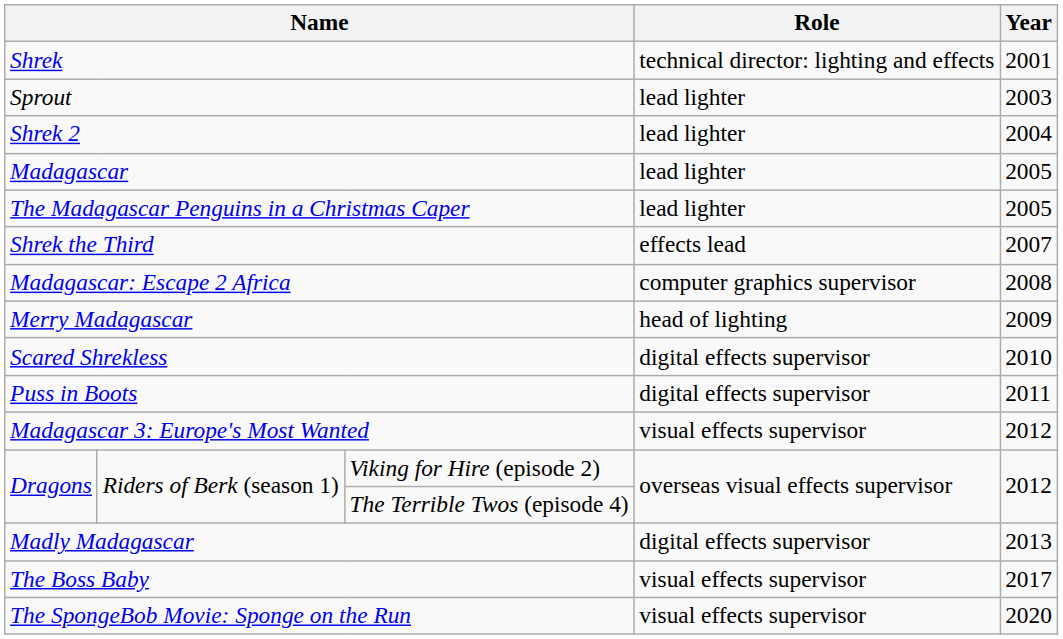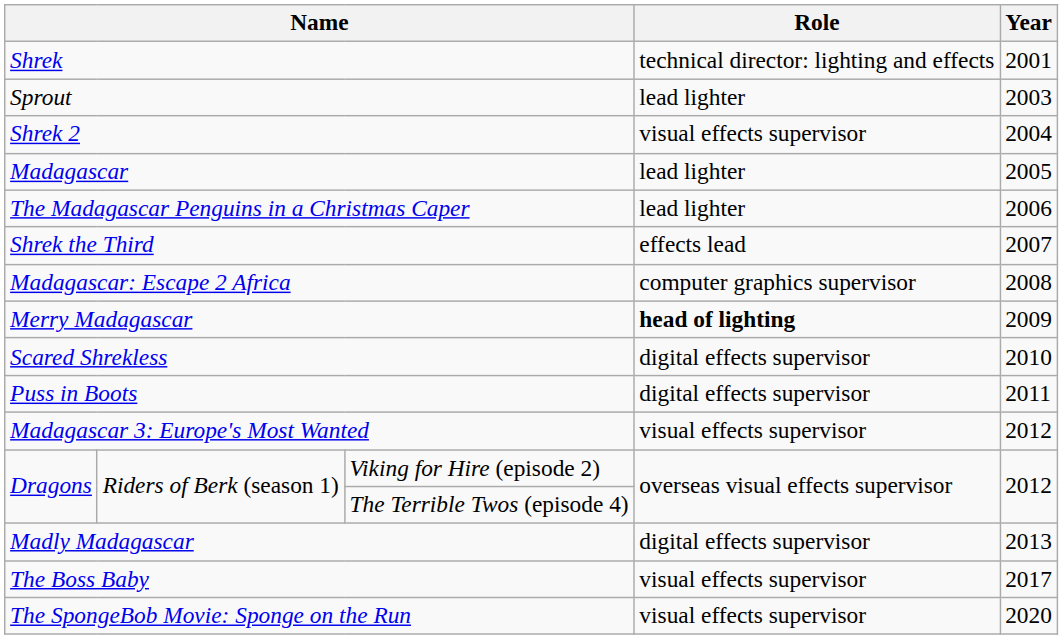 <table class="wikitable">
 <tr>
 <th colspan="3">Name</th>
 <th>Role</th>
 <th>Year</th>
 </tr>
 <tr>
 <td colspan="3"><em><a href='#'>Shrek</a></em></td>
 <td>technical director: lighting and effects</td>
 <td>2001</td>
 </tr>
 <tr>
 <td colspan="3"><em>Sprout</em></td>
 <td>lead lighter</td>
 <td>2003</td>
 </tr>
 <tr>
 <td colspan="3"><em><a href='#'>Shrek 2</a></em></td>
-<td>lead lighter</td>
+<td>visual effects supervisor</td>
 <td>2004</td>
 </tr>
 <tr>
 <td colspan="3"><a href='#'><em>Madagascar</em></a></td>
 <td>lead lighter</td>
 <td>2005</td>
 </tr>
 <tr>
 <td colspan="3"><em><a href='#'>The Madagascar Penguins in a Christmas Caper</a></em></td>
 <td>lead lighter</td>
-<td>2005</td>
+<td>2006</td>
 </tr>
 <tr>
 <td colspan="3"><em><a href='#'>Shrek the Third</a></em></td>
 <td>effects lead</td>
 <td>2007</td>
 </tr>
 <tr>
 <td colspan="3"><em><a href='#'>Madagascar: Escape 2 Africa</a></em></td>
 <td>computer graphics supervisor</td>
 <td>2008</td>
 </tr>
 <tr>
 <td colspan="3"><em><a href='#'>Merry Madagascar</a></em></td>
-<td>head of lighting</td>
+<td><strong>head of lighting</strong></td>
 <td>2009</td>
 </tr>
 <tr>
 <td colspan="3"><em><a href='#'>Scared Shrekless</a></em></td>
 <td>digital effects supervisor</td>
 <td>2010</td>
 </tr>
 <tr>
 <td colspan="3"><a href='#'><em>Puss in Boots</em></a></td>
 <td>digital effects supervisor</td>
 <td>2011</td>
 </tr>
 <tr>
 <td colspan="3"><em><a href='#'>Madagascar 3: Europe's Most Wanted</a></em></td>
 <td>visual effects supervisor</td>
 <td>2012</td>
 </tr>
 <tr>
 <td rowspan="2"><a href='#'><em>Dragons</em></a></td>
 <td rowspan="2"><em>Riders of Berk</em> (season 1)</td>
 <td><em>Viking for Hire</em> (episode 2)</td>
 <td rowspan="2">overseas visual effects supervisor</td>
 <td rowspan="2">2012</td>
 </tr>
 <tr>
 <td><em>The Terrible Twos</em> (episode 4)</td>
 </tr>
 <tr>
 <td colspan="3"><em><a href='#'>Madly Madagascar</a></em></td>
 <td>digital effects supervisor</td>
 <td>2013</td>
 </tr>
 <tr>
 <td colspan="3"><em><a href='#'>The Boss Baby</a></em></td>
 <td>visual effects supervisor</td>
 <td>2017</td>
 </tr>
 <tr>
 <td colspan="3"><em><a href='#'>The SpongeBob Movie: Sponge on the Run</a></em></td>
 <td>visual effects supervisor</td>
 <td>2020</td>
 </tr>
 </table>
